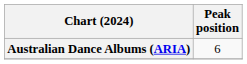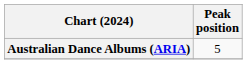 <table class="wikitable sortable plainrowheaders" style="text-align:center">
 <tr>
 <th scope="col">Chart (2024)</th>
 <th scope="col">Peak<br>position</th>
 </tr>
 <tr>
 <th scope="row">Australian Dance Albums (<a href='#'>ARIA</a>)</th>
-<td>6</td>
+<td>5</td>
 </tr>
 <tr>
 </tr>
 </table>
